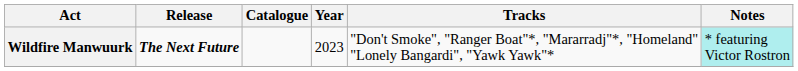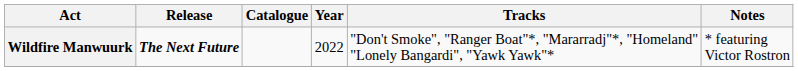 <table class="wikitable plainrowheaders sortable">
 <tr>
 <th scope="col" class="unsortable">Act</th>
 <th scope="col">Release</th>
 <th scope="col">Catalogue</th>
 <th scope="col">Year</th>
 <th scope="col">Tracks</th>
 <th scope="col" class="unsortable">Notes</th>
 </tr>
 <tr>
 <th scope="row">Wildfire Manwuurk</th>
 <td><strong><em>The Next Future</em></strong></td>
 <td></td>
-<td>2023</td>
+<td>2022</td>
 <td>"Don't Smoke", "Ranger Boat"*, "Mararradj"*, "Homeland"<br> "Lonely Bangardi", "Yawk Yawk"*</td>
-<td style="background: paleturquoise;">* featuring<br> Victor Rostron</td>
+<td>* featuring<br> Victor Rostron</td>
 </tr>
 <tr>
 </tr>
 </table>
